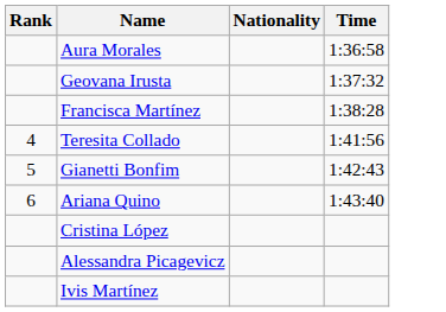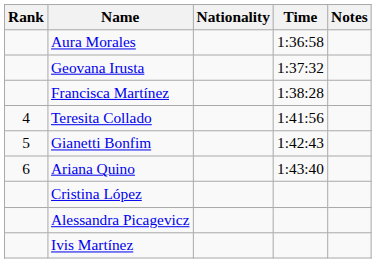 <table class="wikitable sortable" style="text-align:center;font-size:95%">
 <tr>
 <th>Rank</th>
 <th>Name</th>
 <th>Nationality</th>
 <th>Time</th>
+<th>Notes</th>
 </tr>
 <tr>
 <td></td>
 <td align=left><a href='#'>Aura Morales</a></td>
 <td align=left></td>
 <td>1:36:58</td>
+<td></td>
 </tr>
 <tr>
 <td></td>
 <td align=left><a href='#'>Geovana Irusta</a></td>
 <td align=left></td>
 <td>1:37:32</td>
+<td></td>
 </tr>
 <tr>
 <td></td>
 <td align=left><a href='#'>Francisca Martínez</a></td>
 <td align=left></td>
 <td>1:38:28</td>
+<td></td>
 </tr>
 <tr>
 <td>4</td>
 <td align=left><a href='#'>Teresita Collado</a></td>
 <td align=left></td>
 <td>1:41:56</td>
+<td></td>
 </tr>
 <tr>
 <td>5</td>
 <td align=left><a href='#'>Gianetti Bonfim</a></td>
 <td align=left></td>
 <td>1:42:43</td>
+<td></td>
 </tr>
 <tr>
 <td>6</td>
 <td align=left><a href='#'>Ariana Quino</a></td>
 <td align=left></td>
 <td>1:43:40</td>
+<td></td>
 </tr>
 <tr>
 <td></td>
 <td align=left><a href='#'>Cristina López</a></td>
 <td align=left></td>
+<td></td>
 <td></td>
 </tr>
 <tr>
 <td></td>
 <td align=left><a href='#'>Alessandra Picagevicz</a></td>
 <td align=left></td>
 <td></td>
+<td></td>
 </tr>
 <tr>
 <td></td>
 <td align=left><a href='#'>Ivis Martínez</a></td>
 <td align=left></td>
 <td></td>
+<td></td>
 </tr>
 </table>
